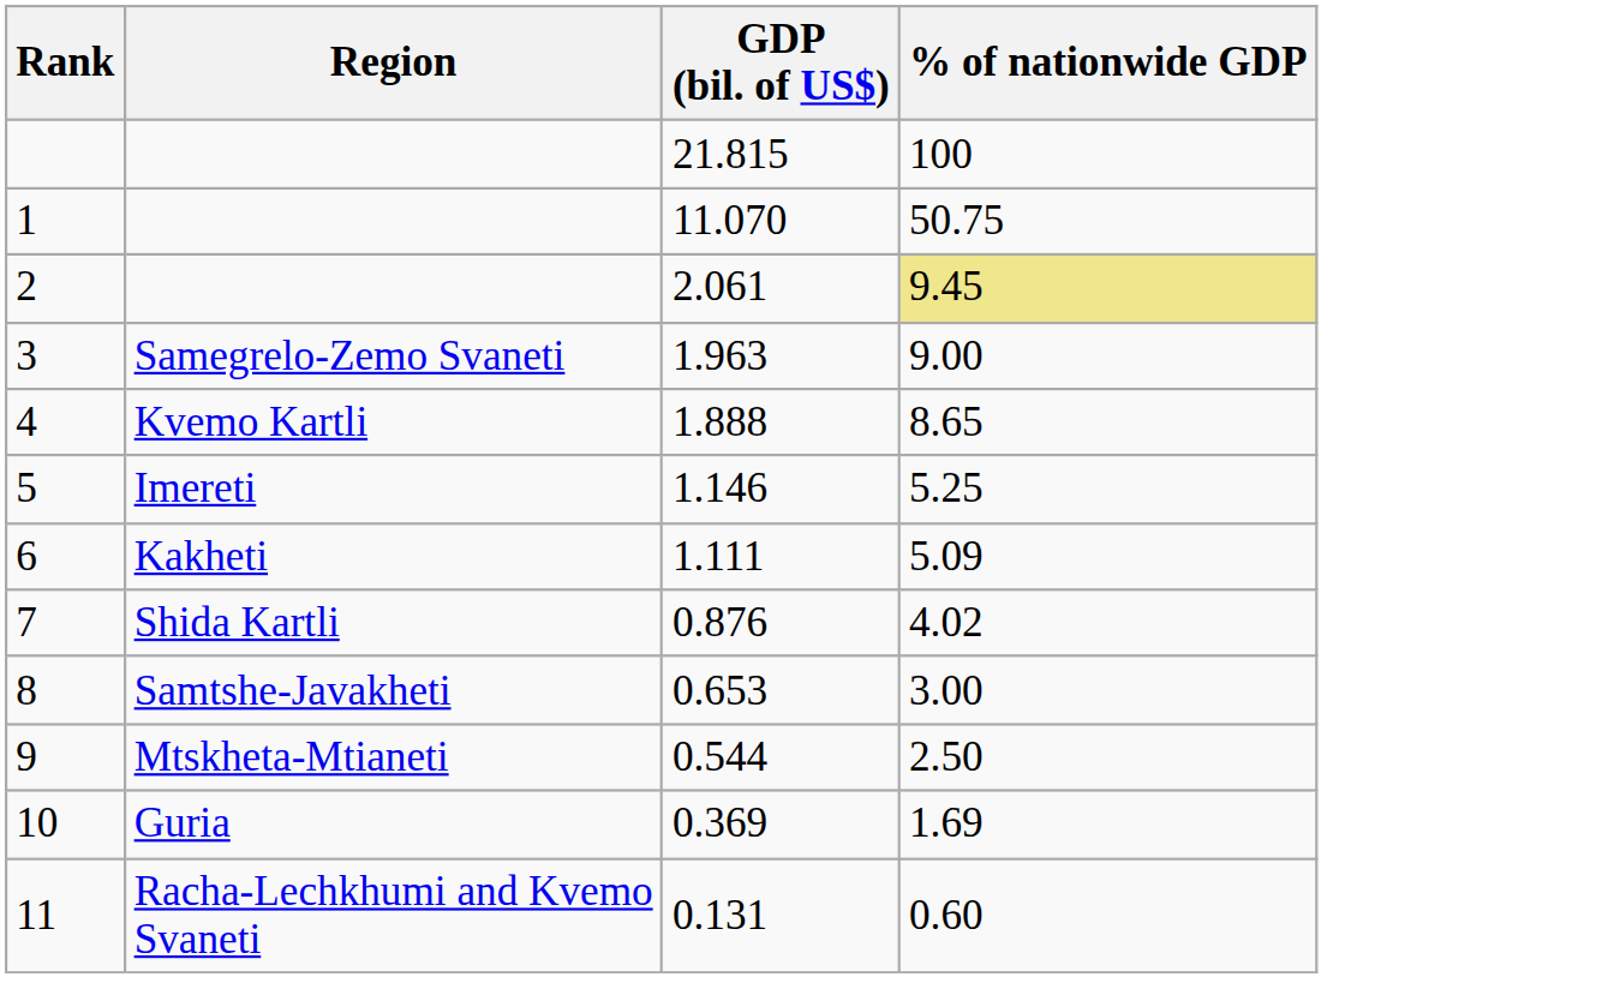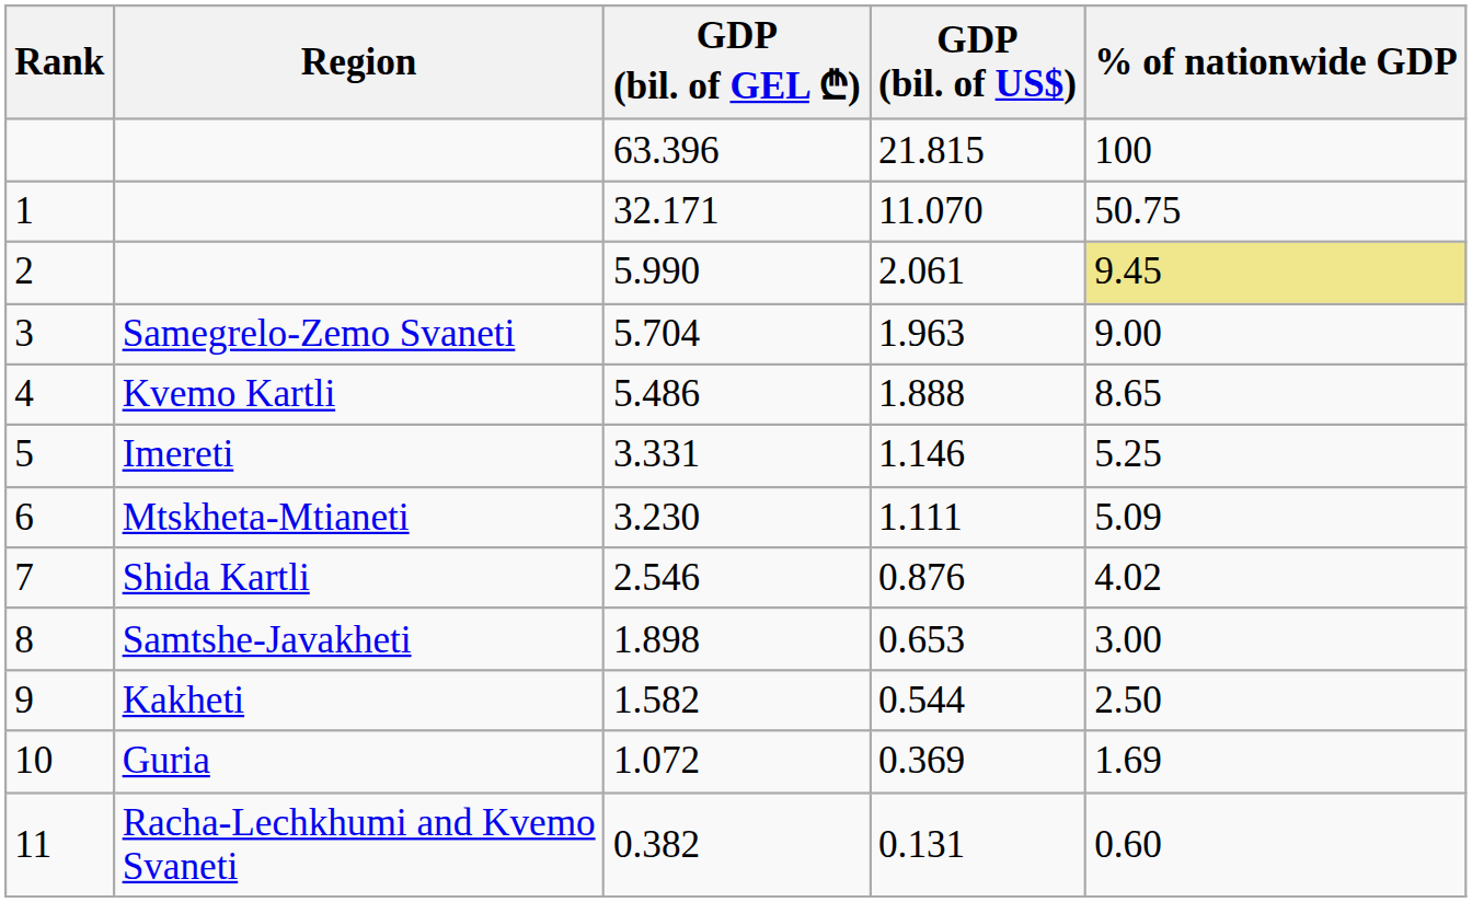 <table class="wikitable sortable">
 <tr>
 <th>Rank</th>
 <th>Region</th>
+<th>GDP<br>(bil. of <a href='#'>GEL</a> ₾)</th>
 <th>GDP<br>(bil. of <a href='#'>US$</a>)</th>
 <th>% of nationwide GDP</th>
 </tr>
 <tr>
 <td></td>
 <td></td>
+<td>63.396</td>
 <td>21.815</td>
 <td>100</td>
 </tr>
 <tr>
 <td>1</td>
 <td></td>
+<td>32.171</td>
 <td>11.070</td>
 <td>50.75</td>
 </tr>
 <tr>
 <td>2</td>
 <td></td>
+<td>5.990</td>
 <td>2.061</td>
 <td style="background: khaki;">9.45</td>
 </tr>
 <tr>
 <td>3</td>
 <td><a href='#'>Samegrelo-Zemo Svaneti</a></td>
+<td>5.704</td>
 <td>1.963</td>
 <td>9.00</td>
 </tr>
 <tr>
 <td>4</td>
 <td><a href='#'>Kvemo Kartli</a></td>
+<td>5.486</td>
 <td>1.888</td>
 <td>8.65</td>
 </tr>
 <tr>
 <td>5</td>
 <td><a href='#'>Imereti</a></td>
+<td>3.331</td>
 <td>1.146</td>
 <td>5.25</td>
 </tr>
 <tr>
 <td>6</td>
-<td><a href='#'>Kakheti</a></td>
+<td><a href='#'>Mtskheta-Mtianeti</a></td>
+<td>3.230</td>
 <td>1.111</td>
 <td>5.09</td>
 </tr>
 <tr>
 <td>7</td>
 <td><a href='#'>Shida Kartli</a></td>
+<td>2.546</td>
 <td>0.876</td>
 <td>4.02</td>
 </tr>
 <tr>
 <td>8</td>
 <td><a href='#'>Samtshe-Javakheti</a></td>
+<td>1.898</td>
 <td>0.653</td>
 <td>3.00</td>
 </tr>
 <tr>
 <td>9</td>
-<td><a href='#'>Mtskheta-Mtianeti</a></td>
+<td><a href='#'>Kakheti</a></td>
+<td>1.582</td>
 <td>0.544</td>
 <td>2.50</td>
 </tr>
 <tr>
 <td>10</td>
 <td><a href='#'>Guria</a></td>
+<td>1.072</td>
 <td>0.369</td>
 <td>1.69</td>
 </tr>
 <tr>
 <td>11</td>
 <td><a href='#'>Racha-Lechkhumi and Kvemo</a><br><a href='#'>Svaneti</a></td>
+<td>0.382</td>
 <td>0.131</td>
 <td>0.60</td>
 </tr>
 </table>
